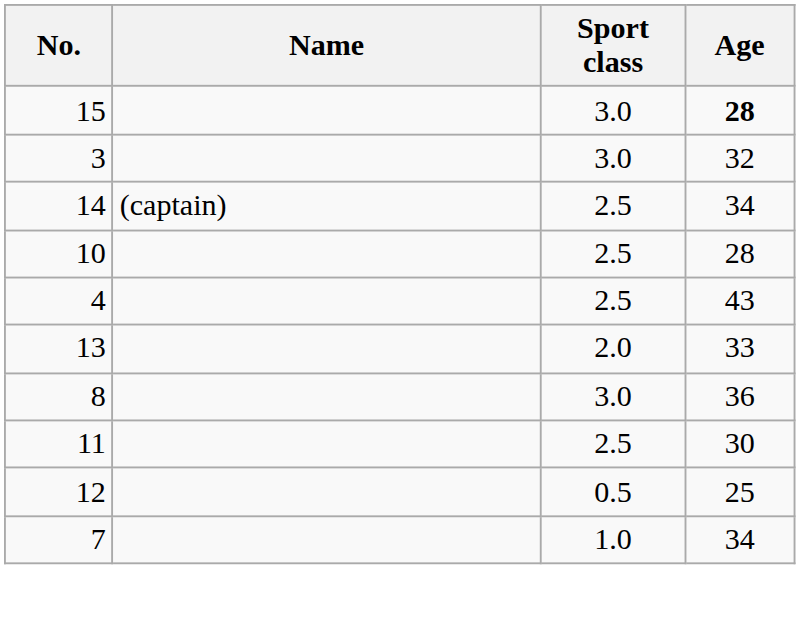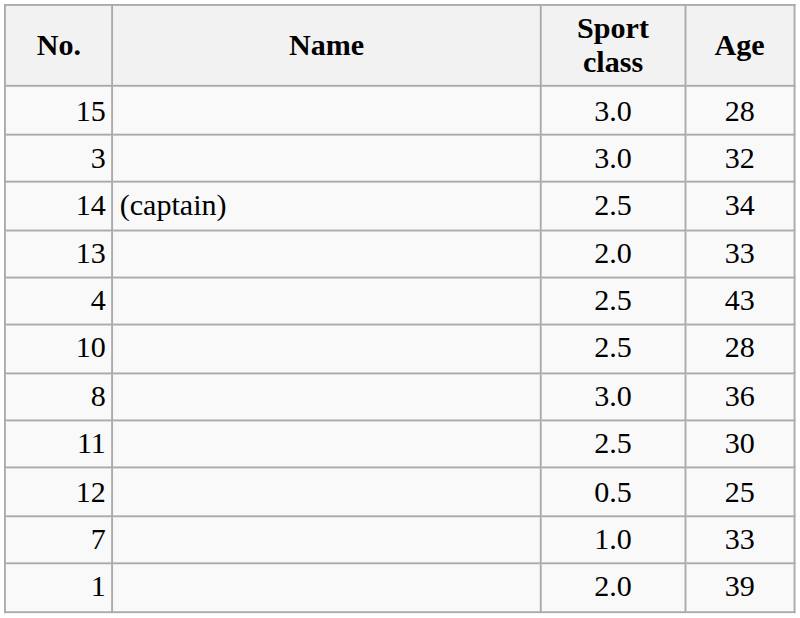 <table class="wikitable sortable">
 <tr>
 <th width="50">No.</th>
 <th width="220">Name</th>
 <th width="70">Sport class</th>
 <th width="50">Age</th>
 </tr>
 <tr>
 <td align="right">15</td>
 <td></td>
 <td align="center">3.0</td>
-<td align="center"><strong>28</strong></td>
+<td align="center">28</td>
 </tr>
 <tr>
 <td align="right">3</td>
 <td></td>
 <td align="center">3.0</td>
 <td align="center">32</td>
 </tr>
 <tr>
 <td align="right">14</td>
 <td> (captain)</td>
 <td align="center">2.5</td>
 <td align="center">34</td>
 </tr>
 <tr>
-<td align="right">10</td>
+<td align="right">13</td>
 <td></td>
-<td align="center">2.5</td>
-<td align="center">28</td>
+<td align="center">2.0</td>
+<td align="center">33</td>
 </tr>
 <tr>
 <td align="right">4</td>
 <td></td>
 <td align="center">2.5</td>
 <td align="center">43</td>
 </tr>
 <tr>
-<td align="right">13</td>
+<td align="right">10</td>
 <td></td>
-<td align="center">2.0</td>
-<td align="center">33</td>
+<td align="center">2.5</td>
+<td align="center">28</td>
 </tr>
 <tr>
 <td align="right">8</td>
 <td></td>
 <td align="center">3.0</td>
 <td align="center">36</td>
 </tr>
 <tr>
 <td align="right">11</td>
 <td></td>
 <td align="center">2.5</td>
 <td align="center">30</td>
 </tr>
 <tr>
 <td align="right">12</td>
 <td></td>
 <td align="center">0.5</td>
 <td align="center">25</td>
 </tr>
 <tr>
 <td align="right">7</td>
 <td></td>
 <td align="center">1.0</td>
-<td align="center">34</td>
+<td align="center">33</td>
+</tr>
+<tr>
+<td align="right">1</td>
+<td></td>
+<td align="center">2.0</td>
+<td align="center">39</td>
 </tr>
 </table>
